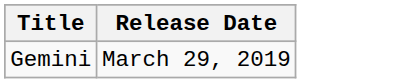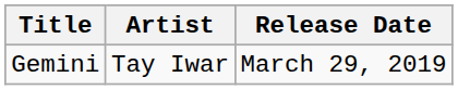 <table class="wikitable">
 <tr>
 <th>Title</th>
+<th>Artist</th>
 <th>Release Date</th>
 </tr>
 <tr>
 <td>Gemini</td>
+<td>Tay Iwar</td>
 <td>March 29, 2019</td>
 </tr>
 </table>
